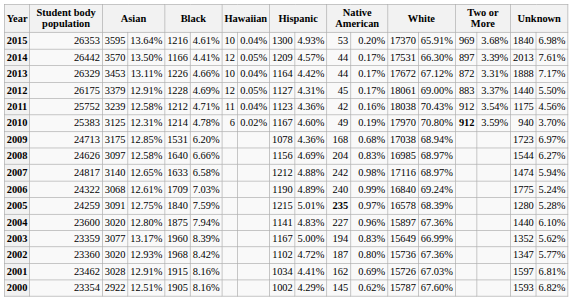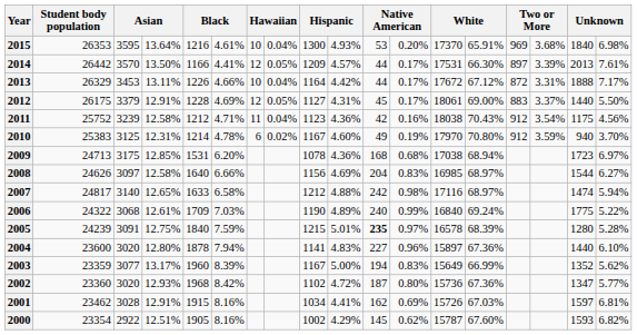 <table class="wikitable sortable">
 <tr>
 <th scope="col">Year</th>
 <th scope="col">Student body population</th>
 <th scope="col" colspan=2>Asian</th>
 <th scope="col" colspan=2>Black</th>
 <th scope="col" colspan=2>Hawaiian</th>
 <th scope="col" colspan=2>Hispanic</th>
 <th scope="col" colspan=2>Native American</th>
 <th scope="col" colspan=2>White</th>
 <th scope="col" colspan=2>Two or More</th>
 <th scope="col" colspan=2>Unknown</th>
 </tr>
 <tr>
 <th scope="row">2015</th>
 <td align= right>26353</td>
 <td align= right>3595</td>
 <td align= right>13.64%</td>
 <td align= right>1216</td>
 <td align= right>4.61%</td>
 <td align= right>10</td>
 <td align= right>0.04%</td>
 <td align= right>1300</td>
 <td align= right>4.93%</td>
 <td align= right>53</td>
 <td align= right>0.20%</td>
 <td align= right>17370</td>
 <td align= right>65.91%</td>
 <td align= right>969</td>
 <td align= right>3.68%</td>
 <td align= right>1840</td>
 <td align= right>6.98%</td>
 </tr>
 <tr>
 <th scope="row">2014</th>
 <td align= right>26442</td>
 <td align= right>3570</td>
 <td align= right>13.50%</td>
 <td align= right>1166</td>
 <td align= right>4.41%</td>
 <td align= right>12</td>
 <td align= right>0.05%</td>
 <td align= right>1209</td>
 <td align= right>4.57%</td>
 <td align= right>44</td>
 <td align= right>0.17%</td>
 <td align= right>17531</td>
 <td align= right>66.30%</td>
 <td align= right>897</td>
 <td align= right>3.39%</td>
 <td align= right>2013</td>
 <td align= right>7.61%</td>
 </tr>
 <tr>
 <th scope="row">2013</th>
 <td align= right>26329</td>
 <td align= right>3453</td>
 <td align= right>13.11%</td>
 <td align= right>1226</td>
 <td align= right>4.66%</td>
 <td align= right>10</td>
 <td align= right>0.04%</td>
 <td align= right>1164</td>
 <td align= right>4.42%</td>
 <td align= right>44</td>
 <td align= right>0.17%</td>
 <td align= right>17672</td>
 <td align= right>67.12%</td>
 <td align= right>872</td>
 <td align= right>3.31%</td>
 <td align= right>1888</td>
 <td align= right>7.17%</td>
 </tr>
 <tr>
 <th scope="row">2012</th>
 <td align= right>26175</td>
 <td align= right>3379</td>
 <td align= right>12.91%</td>
 <td align= right>1228</td>
 <td align= right>4.69%</td>
 <td align= right>12</td>
 <td align= right>0.05%</td>
 <td align= right>1127</td>
 <td align= right>4.31%</td>
 <td align= right>45</td>
 <td align= right>0.17%</td>
 <td align= right>18061</td>
 <td align= right>69.00%</td>
 <td align= right>883</td>
 <td align= right>3.37%</td>
 <td align= right>1440</td>
 <td align= right>5.50%</td>
 </tr>
 <tr>
 <th scope="row">2011</th>
 <td align= right>25752</td>
 <td align= right>3239</td>
 <td align= right>12.58%</td>
 <td align= right>1212</td>
 <td align= right>4.71%</td>
 <td align= right>11</td>
 <td align= right>0.04%</td>
 <td align= right>1123</td>
 <td align= right>4.36%</td>
 <td align= right>42</td>
 <td align= right>0.16%</td>
 <td align= right>18038</td>
 <td align= right>70.43%</td>
 <td align= right>912</td>
 <td align= right>3.54%</td>
 <td align= right>1175</td>
 <td align= right>4.56%</td>
 </tr>
 <tr>
 <th scope="row">2010</th>
 <td align= right>25383</td>
 <td align= right>3125</td>
 <td align= right>12.31%</td>
 <td align= right>1214</td>
 <td align= right>4.78%</td>
 <td align= right>6</td>
 <td align= right>0.02%</td>
 <td align= right>1167</td>
 <td align= right>4.60%</td>
 <td align= right>49</td>
 <td align= right>0.19%</td>
 <td align= right>17970</td>
 <td align= right>70.80%</td>
-<td align= right><strong>912</strong></td>
+<td align= right>912</td>
 <td align= right>3.59%</td>
 <td align= right>940</td>
 <td align= right>3.70%</td>
 </tr>
 <tr>
 <th scope="row">2009</th>
 <td align= right>24713</td>
 <td align= right>3175</td>
 <td align= right>12.85%</td>
 <td align= right>1531</td>
 <td align= right>6.20%</td>
 <td></td>
 <td></td>
 <td align= right>1078</td>
 <td align= right>4.36%</td>
 <td align= right>168</td>
 <td align= right>0.68%</td>
 <td align= right>17038</td>
 <td align= right>68.94%</td>
 <td></td>
 <td></td>
 <td align= right>1723</td>
 <td align= right>6.97%</td>
 </tr>
 <tr>
 <th scope="row">2008</th>
 <td align= right>24626</td>
 <td align= right>3097</td>
 <td align= right>12.58%</td>
 <td align= right>1640</td>
 <td align= right>6.66%</td>
 <td></td>
 <td></td>
 <td align= right>1156</td>
 <td align= right>4.69%</td>
 <td align= right>204</td>
 <td align= right>0.83%</td>
 <td align= right>16985</td>
 <td align= right>68.97%</td>
 <td></td>
 <td></td>
 <td align= right>1544</td>
 <td align= right>6.27%</td>
 </tr>
 <tr>
 <th scope="row">2007</th>
 <td align= right>24817</td>
 <td align= right>3140</td>
 <td align= right>12.65%</td>
 <td align= right>1633</td>
 <td align= right>6.58%</td>
 <td></td>
 <td></td>
 <td align= right>1212</td>
 <td align= right>4.88%</td>
 <td align= right>242</td>
 <td align= right>0.98%</td>
 <td align= right>17116</td>
 <td align= right>68.97%</td>
 <td></td>
 <td></td>
 <td align= right>1474</td>
 <td align= right>5.94%</td>
 </tr>
 <tr>
 <th scope="row">2006</th>
 <td align= right>24322</td>
 <td align= right>3068</td>
 <td align= right>12.61%</td>
 <td align= right>1709</td>
 <td align= right>7.03%</td>
 <td></td>
 <td></td>
 <td align= right>1190</td>
 <td align= right>4.89%</td>
 <td align= right>240</td>
 <td align= right>0.99%</td>
 <td align= right>16840</td>
 <td align= right>69.24%</td>
 <td></td>
 <td></td>
 <td align= right>1775</td>
-<td align= right>5.24%</td>
+<td align= right>5.22%</td>
 </tr>
 <tr>
 <th scope="row">2005</th>
-<td align= right>24259</td>
+<td align= right>24239</td>
 <td align= right>3091</td>
 <td align= right>12.75%</td>
 <td align= right>1840</td>
 <td align= right>7.59%</td>
 <td></td>
 <td></td>
 <td align= right>1215</td>
 <td align= right>5.01%</td>
 <td align= right><strong>235</strong></td>
 <td align= right>0.97%</td>
 <td align= right>16578</td>
 <td align= right>68.39%</td>
 <td></td>
 <td></td>
 <td align= right>1280</td>
 <td align= right>5.28%</td>
 </tr>
 <tr>
 <th scope="row">2004</th>
 <td align= right>23600</td>
 <td align= right>3020</td>
 <td align= right>12.80%</td>
-<td align= right>1875</td>
+<td align= right>1878</td>
 <td align= right>7.94%</td>
 <td></td>
 <td></td>
 <td align= right>1141</td>
 <td align= right>4.83%</td>
 <td align= right>227</td>
 <td align= right>0.96%</td>
 <td align= right>15897</td>
 <td align= right>67.36%</td>
 <td></td>
 <td></td>
 <td align= right>1440</td>
 <td align= right>6.10%</td>
 </tr>
 <tr>
 <th scope="row">2003</th>
 <td align= right>23359</td>
 <td align= right>3077</td>
 <td align= right>13.17%</td>
 <td align= right>1960</td>
 <td align= right>8.39%</td>
 <td></td>
 <td></td>
 <td align= right>1167</td>
 <td align= right>5.00%</td>
 <td align= right>194</td>
 <td align= right>0.83%</td>
 <td align= right>15649</td>
 <td align= right>66.99%</td>
 <td></td>
 <td></td>
 <td align= right>1352</td>
 <td align= right>5.62%</td>
 </tr>
 <tr>
 <th scope="row">2002</th>
 <td align= right>23360</td>
 <td align= right>3020</td>
 <td align= right>12.93%</td>
 <td align= right>1968</td>
 <td align= right>8.42%</td>
 <td></td>
 <td></td>
 <td align= right>1102</td>
 <td align= right>4.72%</td>
 <td align= right>187</td>
 <td align= right>0.80%</td>
 <td align= right>15736</td>
 <td align= right>67.36%</td>
 <td></td>
 <td></td>
 <td align= right>1347</td>
 <td align= right>5.77%</td>
 </tr>
 <tr>
 <th scope="row">2001</th>
 <td align= right>23462</td>
 <td align= right>3028</td>
 <td align= right>12.91%</td>
 <td align= right>1915</td>
 <td align= right>8.16%</td>
 <td></td>
 <td></td>
 <td align= right>1034</td>
 <td align= right>4.41%</td>
 <td align= right>162</td>
 <td align= right>0.69%</td>
 <td align= right>15726</td>
 <td align= right>67.03%</td>
 <td></td>
 <td></td>
 <td align= right>1597</td>
 <td align= right>6.81%</td>
 </tr>
 <tr>
 <th scope="row">2000</th>
 <td align= right>23354</td>
 <td align= right>2922</td>
 <td align= right>12.51%</td>
 <td align= right>1905</td>
 <td align= right>8.16%</td>
 <td></td>
 <td></td>
 <td align= right>1002</td>
 <td align= right>4.29%</td>
 <td align= right>145</td>
 <td align= right>0.62%</td>
 <td align= right>15787</td>
 <td align= right>67.60%</td>
 <td></td>
 <td></td>
 <td align= right>1593</td>
 <td align= right>6.82%</td>
 </tr>
 </table>
